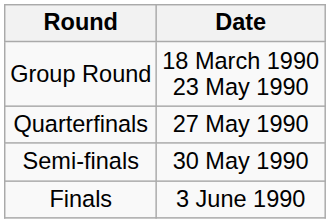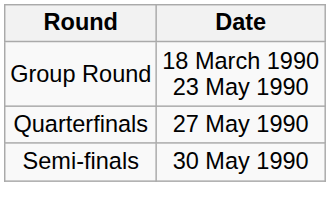 <table class="wikitable" style="text-align: center">
 <tr>
 <th>Round</th>
 <th>Date</th>
 </tr>
 <tr>
 <td>Group Round</td>
 <td>18 March 1990<br>23 May 1990</td>
 </tr>
 <tr>
 <td>Quarterfinals</td>
 <td>27 May 1990</td>
 </tr>
 <tr>
 <td>Semi-finals</td>
 <td>30 May 1990</td>
 </tr>
-<tr>
-<td>Finals</td>
-<td>3 June 1990</td>
-</tr>
 </table>
